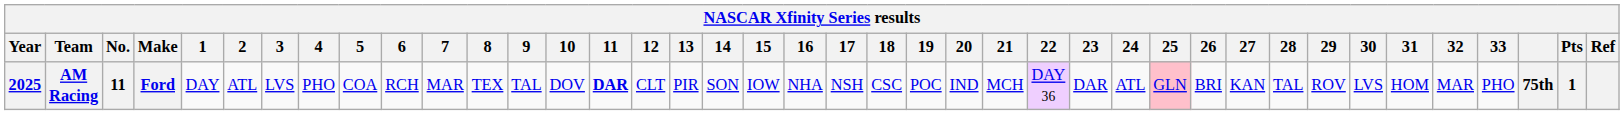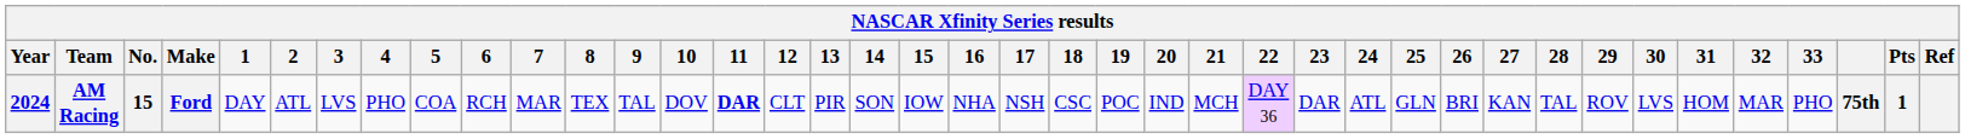 <table class="wikitable" style="text-align:center; font-size:75%">
 <tr>
 <th colspan=40><a href='#'>NASCAR Xfinity Series</a> results</th>
 </tr>
 <tr>
 <th>Year</th>
 <th>Team</th>
 <th>No.</th>
 <th>Make</th>
 <th>1</th>
 <th>2</th>
 <th>3</th>
 <th>4</th>
 <th>5</th>
 <th>6</th>
 <th>7</th>
 <th>8</th>
 <th>9</th>
 <th>10</th>
 <th>11</th>
 <th>12</th>
 <th>13</th>
 <th>14</th>
 <th>15</th>
 <th>16</th>
 <th>17</th>
 <th>18</th>
 <th>19</th>
 <th>20</th>
 <th>21</th>
 <th>22</th>
 <th>23</th>
 <th>24</th>
 <th>25</th>
 <th>26</th>
 <th>27</th>
 <th>28</th>
 <th>29</th>
 <th>30</th>
 <th>31</th>
 <th>32</th>
 <th>33</th>
 <th></th>
 <th>Pts</th>
 <th>Ref</th>
 </tr>
 <tr>
-<th><a href='#'>2025</a></th>
+<th><a href='#'>2024</a></th>
 <th><a href='#'>AM Racing</a></th>
-<th>11</th>
+<th>15</th>
 <th><a href='#'>Ford</a></th>
 <td><a href='#'>DAY</a></td>
 <td><a href='#'>ATL</a></td>
 <td><a href='#'>LVS</a></td>
 <td><a href='#'>PHO</a></td>
 <td><a href='#'>COA</a></td>
 <td><a href='#'>RCH</a></td>
 <td><a href='#'>MAR</a></td>
 <td><a href='#'>TEX</a></td>
 <td><a href='#'>TAL</a></td>
 <td><a href='#'>DOV</a></td>
 <td><strong><a href='#'>DAR</a></strong></td>
 <td><a href='#'>CLT</a></td>
 <td><a href='#'>PIR</a></td>
 <td><a href='#'>SON</a></td>
 <td><a href='#'>IOW</a></td>
 <td><a href='#'>NHA</a></td>
 <td><a href='#'>NSH</a></td>
 <td><a href='#'>CSC</a></td>
 <td><a href='#'>POC</a></td>
 <td><a href='#'>IND</a></td>
 <td><a href='#'>MCH</a></td>
 <td style="background:#EFCFFF;"><a href='#'>DAY</a><br><small>36</small></td>
 <td><a href='#'>DAR</a></td>
 <td><a href='#'>ATL</a></td>
-<td style="background: pink;"><a href='#'>GLN</a></td>
+<td><a href='#'>GLN</a></td>
 <td><a href='#'>BRI</a></td>
 <td><a href='#'>KAN</a></td>
 <td><a href='#'>TAL</a></td>
 <td><a href='#'>ROV</a></td>
 <td><a href='#'>LVS</a></td>
 <td><a href='#'>HOM</a></td>
 <td><a href='#'>MAR</a></td>
 <td><a href='#'>PHO</a></td>
 <th>75th</th>
 <th>1</th>
 <th></th>
 </tr>
 </table>
